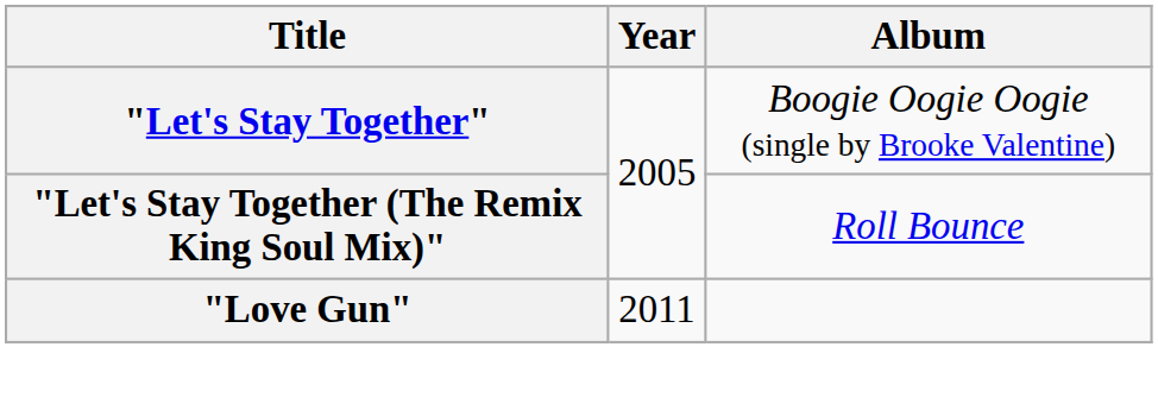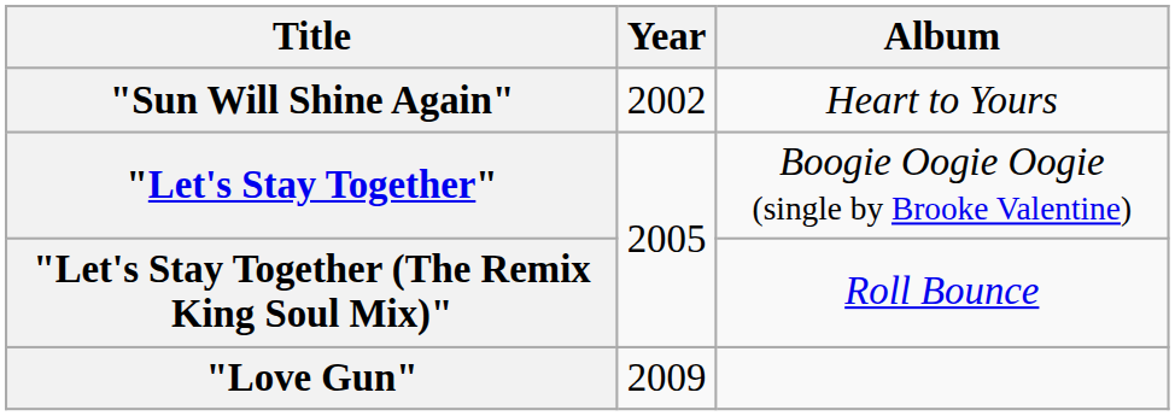 <table class="wikitable plainrowheaders" style="text-align:center;" border="1">
 <tr>
 <th scope="col" style="width:15em;">Title</th>
 <th scope="col">Year</th>
 <th scope="col" style="width:11em;">Album</th>
+</tr>
+<tr>
+<th scope="row">"Sun Will Shine Again"</th>
+<td>2002</td>
+<td><em>Heart to Yours</em></td>
 </tr>
 <tr>
 <th scope="row">"<a href='#'>Let's Stay Together</a>"</th>
 <td rowspan="2">2005</td>
 <td rowspan="1"><em>Boogie Oogie Oogie</em><br><small>(single by <a href='#'>Brooke Valentine</a>)</small></td>
 </tr>
 <tr>
 <th scope="row">"Let's Stay Together (The Remix King Soul Mix)"</th>
 <td rowspan="1"><em><a href='#'>Roll Bounce</a></em></td>
 </tr>
 <tr>
 <th scope="row">"Love Gun"</th>
-<td>2011</td>
+<td>2009</td>
 <td></td>
 </tr>
 </table>
